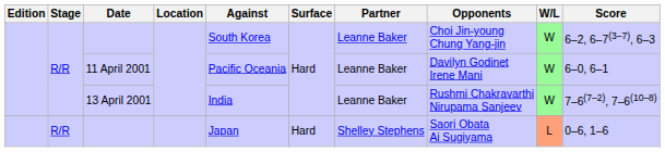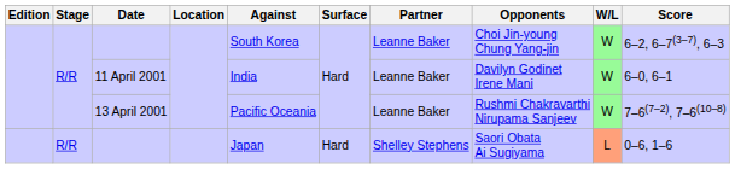 <table class=wikitable style=font-size:97%>
 <tr>
 <th>Edition</th>
 <th>Stage</th>
 <th>Date</th>
 <th>Location</th>
 <th>Against</th>
 <th>Surface</th>
 <th>Partner</th>
 <th>Opponents</th>
 <th>W/L</th>
 <th>Score</th>
 </tr>
 <tr style="background:#ccccff;">
 <td rowspan="3"></td>
 <td rowspan="3"><a href='#'>R/R</a></td>
 <td></td>
 <td rowspan="3"></td>
 <td> <a href='#'>South Korea</a></td>
 <td rowspan="3">Hard</td>
 <td> <a href='#'>Leanne Baker</a></td>
 <td><a href='#'>Choi Jin-young</a> <br> <a href='#'>Chung Yang-jin</a></td>
 <td style="text-align:center; background:#98fb98;">W</td>
 <td>6–2, 6–7<sup>(3–7)</sup>, 6–3</td>
 </tr>
 <tr style="background:#ccccff;">
 <td>11 April 2001</td>
-<td> <a href='#'>Pacific Oceania</a></td>
+<td> <a href='#'>India</a></td>
 <td> Leanne Baker</td>
 <td><a href='#'>Davilyn Godinet</a> <br> <a href='#'>Irene Mani</a></td>
 <td style="text-align:center; background:#98fb98;">W</td>
 <td>6–0, 6–1</td>
 </tr>
 <tr style="background:#ccccff;">
 <td>13 April 2001</td>
-<td> <a href='#'>India</a></td>
+<td> <a href='#'>Pacific Oceania</a></td>
 <td> Leanne Baker</td>
 <td><a href='#'>Rushmi Chakravarthi</a><br><a href='#'>Nirupama Sanjeev</a></td>
 <td style="text-align:center; background:#98fb98;">W</td>
 <td>7–6<sup>(7–2)</sup>, 7–6<sup>(10–8)</sup></td>
 </tr>
 <tr style="background:#ccccff;">
 <td rowspan="1"></td>
 <td rowspan="1"><a href='#'>R/R</a></td>
 <td></td>
 <td rowspan="1"></td>
 <td> <a href='#'>Japan</a></td>
 <td rowspan="1">Hard</td>
 <td> <a href='#'>Shelley Stephens</a></td>
 <td><a href='#'>Saori Obata</a> <br> <a href='#'>Ai Sugiyama</a></td>
 <td style="text-align:center; background:#ffa07a;">L</td>
 <td>0–6, 1–6</td>
 </tr>
 </table>
